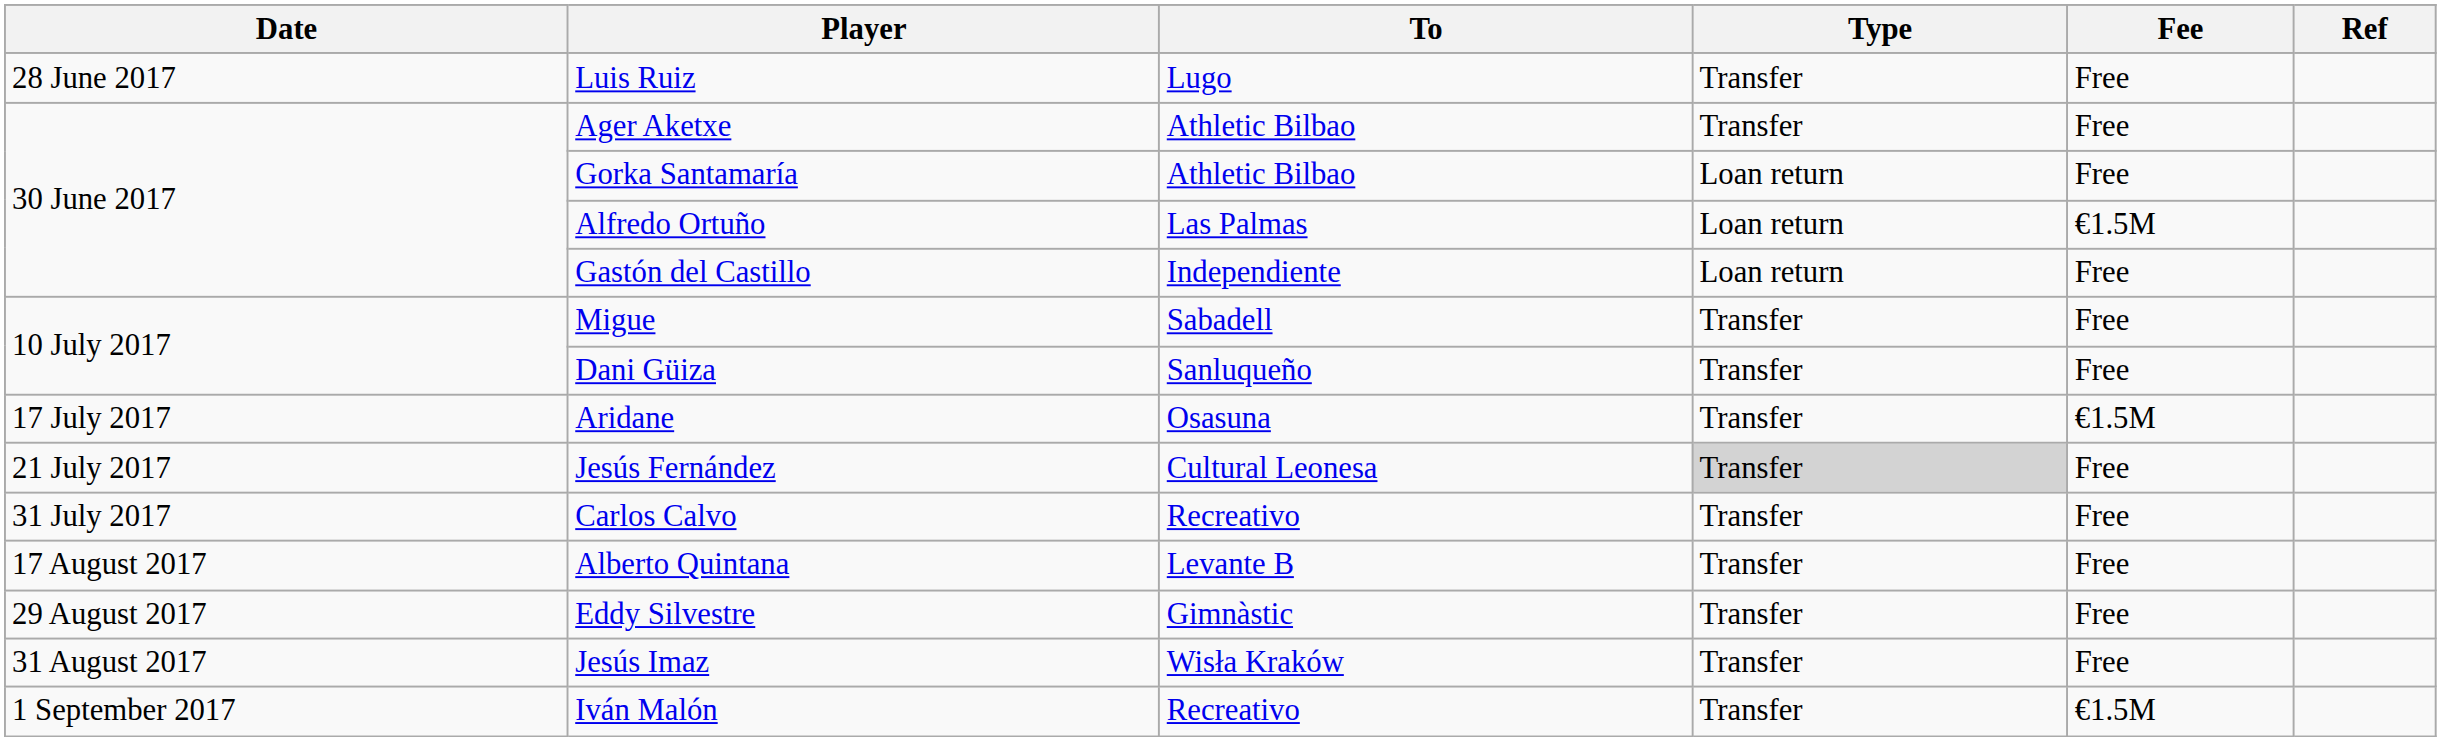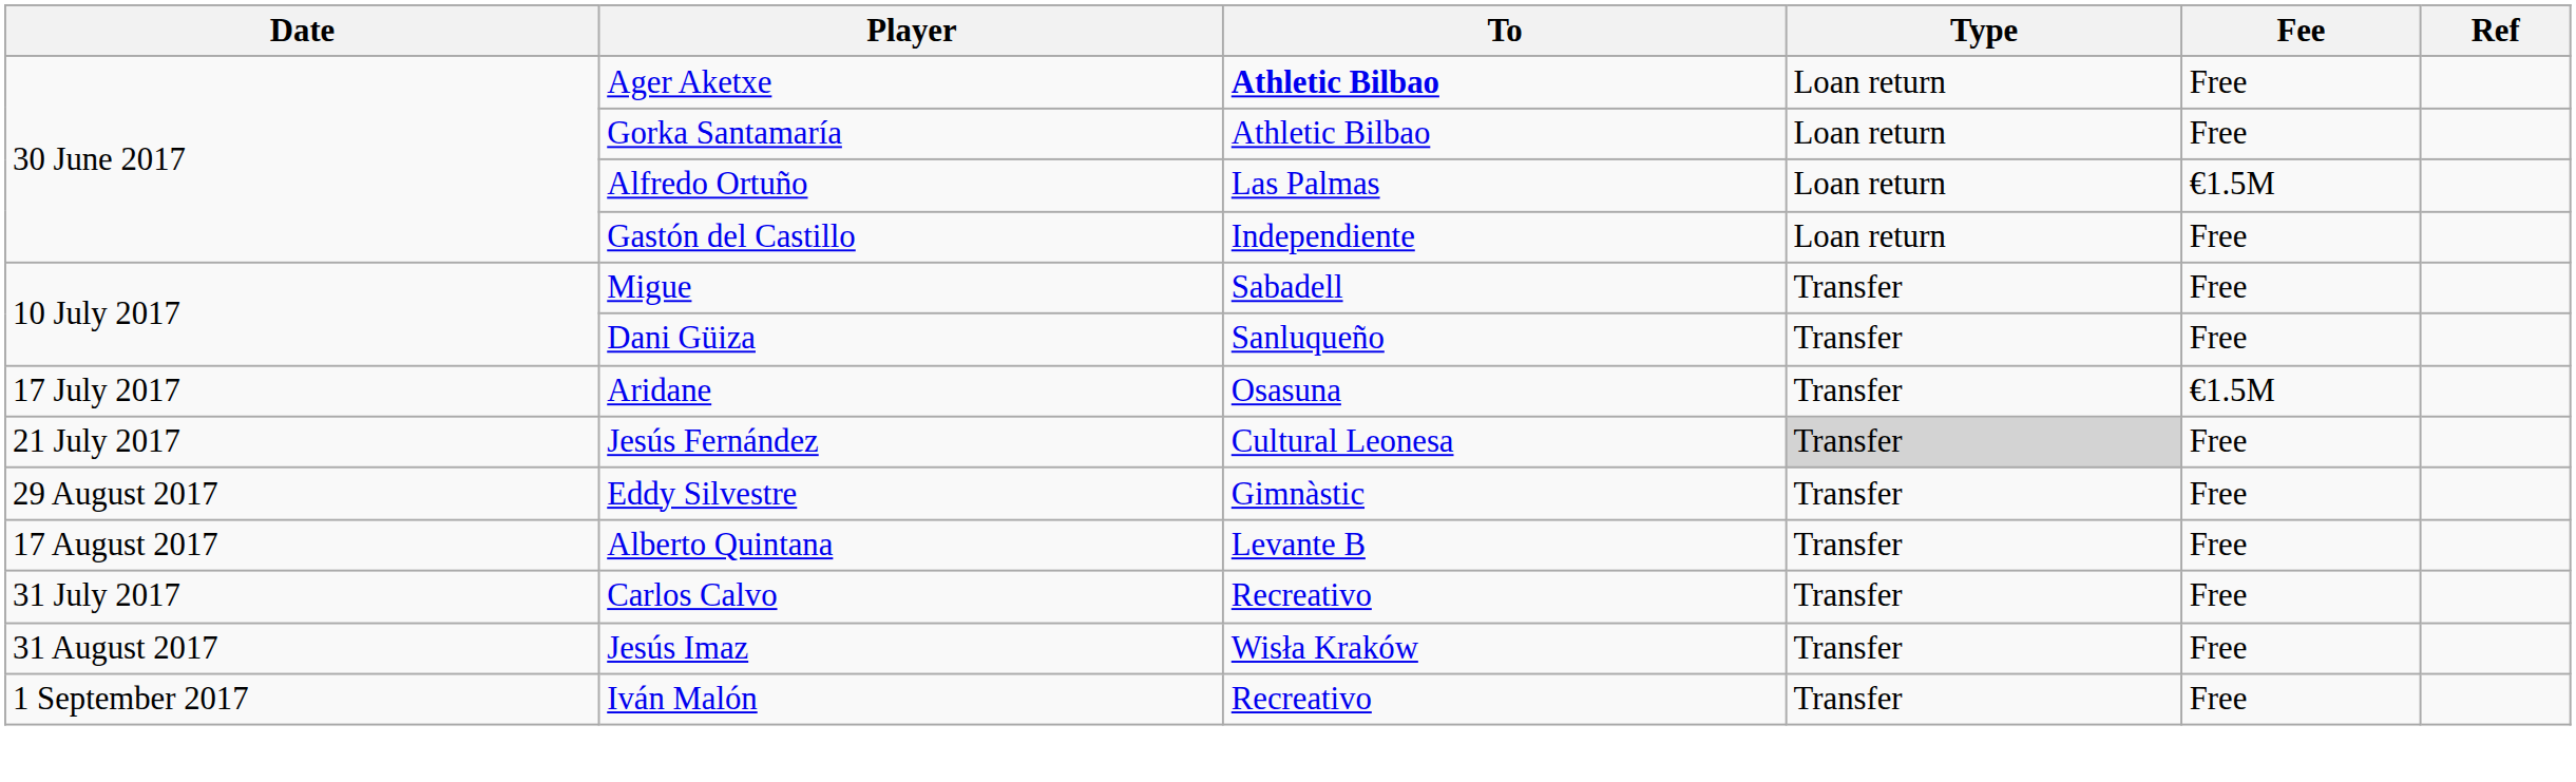 <table class="wikitable" style="width:80%;">
 <tr>
 <th>Date</th>
 <th>Player</th>
 <th>To</th>
 <th>Type</th>
 <th>Fee</th>
 <th>Ref</th>
 </tr>
 <tr>
-<td>28 June 2017</td>
-<td> <a href='#'>Luis Ruiz</a></td>
-<td> <a href='#'>Lugo</a></td>
-<td>Transfer</td>
-<td>Free</td>
-<td></td>
-</tr>
-<tr>
 <td rowspan="4">30 June 2017</td>
 <td> <a href='#'>Ager Aketxe</a></td>
-<td> <a href='#'>Athletic Bilbao</a></td>
-<td>Transfer</td>
+<td><strong> <a href='#'>Athletic Bilbao</a></strong></td>
+<td>Loan return</td>
 <td>Free</td>
 <td></td>
 </tr>
 <tr>
 <td> <a href='#'>Gorka Santamaría</a></td>
 <td> <a href='#'>Athletic Bilbao</a></td>
 <td>Loan return</td>
 <td>Free</td>
 <td></td>
 </tr>
 <tr>
 <td> <a href='#'>Alfredo Ortuño</a></td>
 <td> <a href='#'>Las Palmas</a></td>
 <td>Loan return</td>
 <td>€1.5M</td>
 <td></td>
 </tr>
 <tr>
 <td> <a href='#'>Gastón del Castillo</a></td>
 <td> <a href='#'>Independiente</a></td>
 <td>Loan return</td>
 <td>Free</td>
 <td></td>
 </tr>
 <tr>
 <td rowspan="2">10 July 2017</td>
 <td> <a href='#'>Migue</a></td>
 <td> <a href='#'>Sabadell</a></td>
 <td>Transfer</td>
 <td>Free</td>
 <td></td>
 </tr>
 <tr>
 <td> <a href='#'>Dani Güiza</a></td>
 <td> <a href='#'>Sanluqueño</a></td>
 <td>Transfer</td>
 <td>Free</td>
 <td></td>
 </tr>
 <tr>
 <td>17 July 2017</td>
 <td> <a href='#'>Aridane</a></td>
 <td> <a href='#'>Osasuna</a></td>
 <td>Transfer</td>
 <td>€1.5M</td>
 <td></td>
 </tr>
 <tr>
 <td>21 July 2017</td>
 <td> <a href='#'>Jesús Fernández</a></td>
 <td> <a href='#'>Cultural Leonesa</a></td>
 <td style="background: lightgrey;">Transfer</td>
 <td>Free</td>
 <td></td>
 </tr>
 <tr>
-<td>31 July 2017</td>
-<td> <a href='#'>Carlos Calvo</a></td>
-<td> <a href='#'>Recreativo</a></td>
+<td>29 August 2017</td>
+<td> <a href='#'>Eddy Silvestre</a></td>
+<td> <a href='#'>Gimnàstic</a></td>
 <td>Transfer</td>
 <td>Free</td>
 <td></td>
 </tr>
 <tr>
 <td>17 August 2017</td>
 <td> <a href='#'>Alberto Quintana</a></td>
 <td> <a href='#'>Levante B</a></td>
 <td>Transfer</td>
 <td>Free</td>
 <td></td>
 </tr>
 <tr>
-<td>29 August 2017</td>
-<td> <a href='#'>Eddy Silvestre</a></td>
-<td> <a href='#'>Gimnàstic</a></td>
+<td>31 July 2017</td>
+<td> <a href='#'>Carlos Calvo</a></td>
+<td> <a href='#'>Recreativo</a></td>
 <td>Transfer</td>
 <td>Free</td>
 <td></td>
 </tr>
 <tr>
 <td>31 August 2017</td>
 <td> <a href='#'>Jesús Imaz</a></td>
 <td> <a href='#'>Wisła Kraków</a></td>
 <td>Transfer</td>
 <td>Free</td>
 <td></td>
 </tr>
 <tr>
 <td>1 September 2017</td>
 <td> <a href='#'>Iván Malón</a></td>
 <td> <a href='#'>Recreativo</a></td>
 <td>Transfer</td>
-<td>€1.5M</td>
+<td>Free</td>
 <td></td>
 </tr>
 </table>
